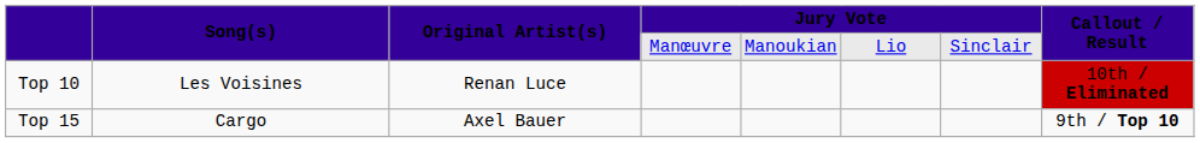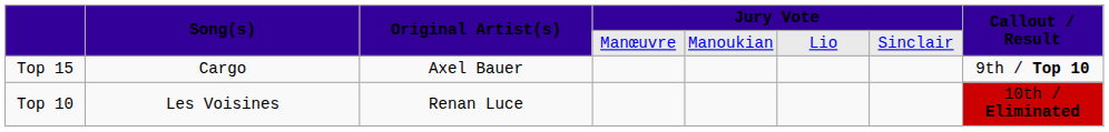 <table class = "wikitable" style="text-align:center">
 <tr>
 <th rowspan=2 width="60px" style="background:#330099; text-align:center;"><span></span></th>
 <th rowspan=2 width="220px" style="background:#330099; text-align:center;"><span>Song(s)</span></th>
 <th rowspan=2 width="185px" style="background:#330099; text-align:center;"><span>Original Artist(s)</span></th>
 <th colspan=4 style="background:#330099; text-align:center;"><span>Jury Vote</span></th>
 <th rowspan=2 width="110px" style="background:#330099; text-align:center;"><span>Callout / Result</span></th>
 </tr>
 <tr>
 <td width="70px" style="background:#EAEAEA; text-align:center;"><a href='#'><span>Manœuvre</span></a></td>
 <td width="70px" style="background:#EAEAEA; text-align:center;"><a href='#'><span>Manoukian</span></a></td>
 <td width="70px" style="background:#EAEAEA; text-align:center;"><a href='#'><span>Lio</span></a></td>
 <td width="70px" style="background:#EAEAEA; text-align:center;"><a href='#'><span>Sinclair</span></a></td>
 </tr>
 <tr>
+<td>Top 15</td>
+<td>Cargo</td>
+<td>Axel Bauer</td>
+<td></td>
+<td></td>
+<td></td>
+<td></td>
+<td>9th / <strong>Top 10</strong></td>
+</tr>
+<tr>
 <td>Top 10</td>
 <td>Les Voisines</td>
 <td>Renan Luce</td>
 <td></td>
 <td></td>
 <td></td>
 <td></td>
 <td bgcolor="#CC0000">10th / <strong>Eliminated</strong></td>
 </tr>
 <tr>
-<td>Top 15</td>
-<td>Cargo</td>
-<td>Axel Bauer</td>
-<td></td>
-<td></td>
-<td></td>
-<td></td>
-<td>9th / <strong>Top 10</strong></td>
-</tr>
-<tr>
 </tr>
 </table>
